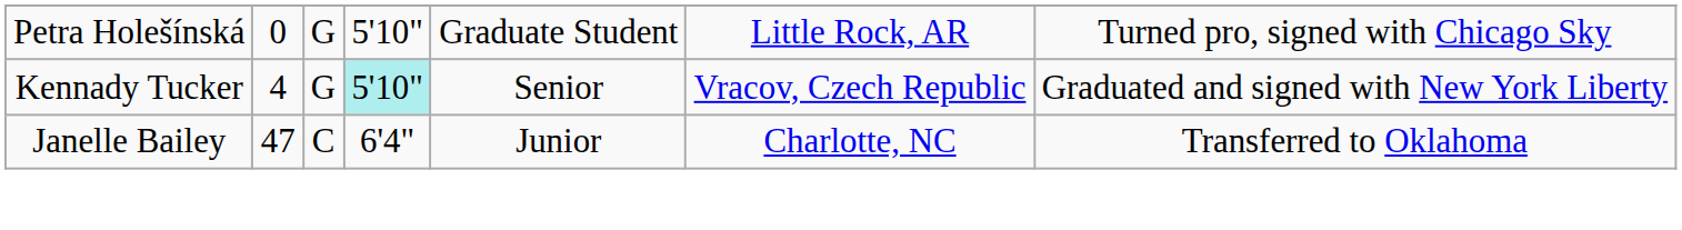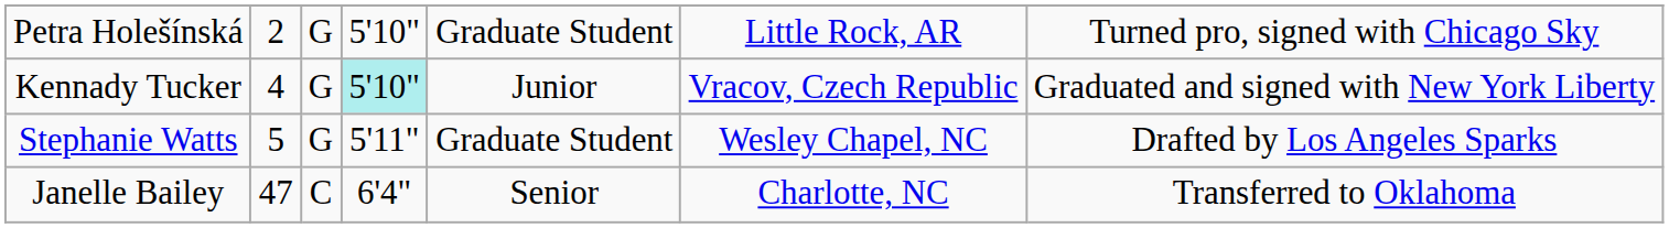 <table class="wikitable sortable" border="1" style="text-align: center;">
 <tr align=center>
 </tr>
 <tr>
 <td>Petra Holešínská</td>
-<td>0</td>
+<td>2</td>
 <td>G</td>
 <td>5'10"</td>
 <td>Graduate Student</td>
 <td><a href='#'>Little Rock, AR</a></td>
 <td>Turned pro, signed with <a href='#'>Chicago Sky</a></td>
 </tr>
 <tr>
 <td>Kennady Tucker</td>
 <td>4</td>
 <td>G</td>
 <td style="background: paleturquoise;">5'10"</td>
-<td>Senior</td>
+<td>Junior</td>
 <td><a href='#'>Vracov, Czech Republic</a></td>
 <td>Graduated and signed with <a href='#'>New York Liberty</a></td>
+</tr>
+<tr>
+<td><a href='#'>Stephanie Watts</a></td>
+<td>5</td>
+<td>G</td>
+<td>5'11"</td>
+<td>Graduate Student</td>
+<td><a href='#'>Wesley Chapel, NC</a></td>
+<td>Drafted by <a href='#'>Los Angeles Sparks</a></td>
 </tr>
 <tr>
 <td>Janelle Bailey</td>
 <td>47</td>
 <td>C</td>
 <td>6'4"</td>
-<td>Junior</td>
+<td>Senior</td>
 <td><a href='#'>Charlotte, NC</a></td>
 <td>Transferred to <a href='#'>Oklahoma</a></td>
 </tr>
 </table>
